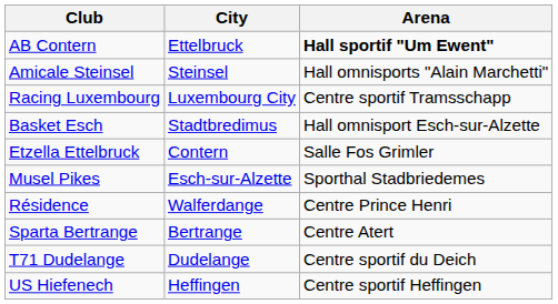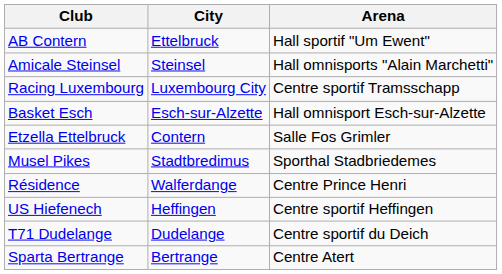 <table class="wikitable sortable">
 <tr>
 <th>Club</th>
 <th>City</th>
 <th>Arena</th>
 </tr>
 <tr>
 <td><a href='#'>AB Contern</a></td>
 <td><a href='#'>Ettelbruck</a></td>
-<td><strong>Hall sportif "Um Ewent"</strong></td>
+<td>Hall sportif "Um Ewent"</td>
 </tr>
 <tr>
 <td><a href='#'>Amicale Steinsel</a></td>
 <td><a href='#'>Steinsel</a></td>
 <td>Hall omnisports "Alain Marchetti"</td>
 </tr>
 <tr>
 <td><a href='#'>Racing Luxembourg</a></td>
 <td><a href='#'>Luxembourg City</a></td>
 <td>Centre sportif Tramsschapp</td>
 </tr>
 <tr>
 <td><a href='#'>Basket Esch</a></td>
-<td><a href='#'>Stadtbredimus</a></td>
+<td><a href='#'>Esch-sur-Alzette</a></td>
 <td>Hall omnisport Esch-sur-Alzette</td>
 </tr>
 <tr>
 <td><a href='#'>Etzella Ettelbruck</a></td>
 <td><a href='#'>Contern</a></td>
 <td>Salle Fos Grimler</td>
 </tr>
 <tr>
 <td><a href='#'>Musel Pikes</a></td>
-<td><a href='#'>Esch-sur-Alzette</a></td>
+<td><a href='#'>Stadtbredimus</a></td>
 <td>Sporthal Stadbriedemes</td>
 </tr>
 <tr>
 <td><a href='#'>Résidence</a></td>
 <td><a href='#'>Walferdange</a></td>
 <td>Centre Prince Henri</td>
 </tr>
 <tr>
-<td><a href='#'>Sparta Bertrange</a></td>
-<td><a href='#'>Bertrange</a></td>
-<td>Centre Atert</td>
+<td><a href='#'>US Hiefenech</a></td>
+<td><a href='#'>Heffingen</a></td>
+<td>Centre sportif Heffingen</td>
 </tr>
 <tr>
 <td><a href='#'>T71 Dudelange</a></td>
 <td><a href='#'>Dudelange</a></td>
 <td>Centre sportif du Deich</td>
 </tr>
 <tr>
-<td><a href='#'>US Hiefenech</a></td>
-<td><a href='#'>Heffingen</a></td>
-<td>Centre sportif Heffingen</td>
+<td><a href='#'>Sparta Bertrange</a></td>
+<td><a href='#'>Bertrange</a></td>
+<td>Centre Atert</td>
 </tr>
 </table>
